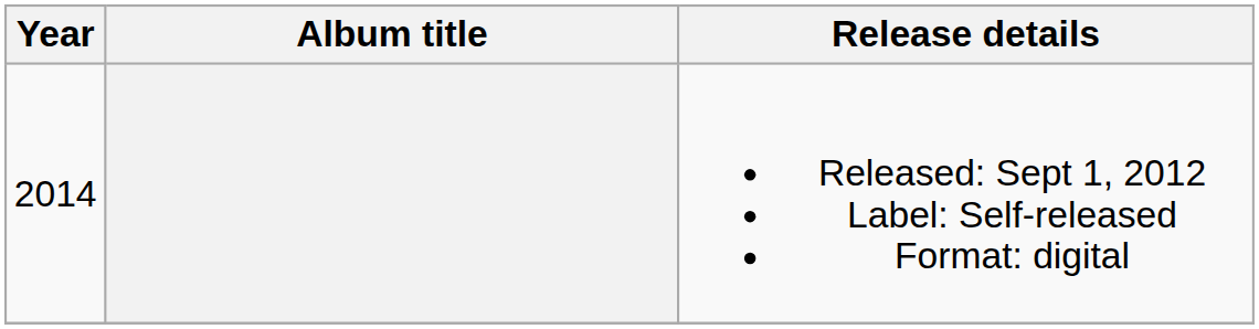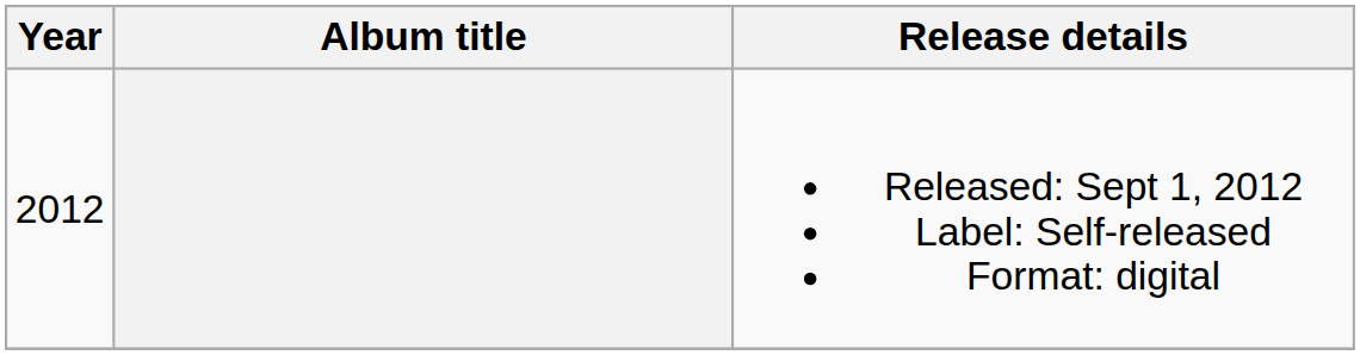 <table class="wikitable plainrowheaders" style="text-align:center;">
 <tr>
 <th>Year</th>
 <th scope="col" rowspan="1" style="width:15em;">Album title</th>
 <th scope="col" rowspan="1" style="width:15em;">Release details</th>
 </tr>
 <tr>
-<td>2014</td>
+<td>2012</td>
 <th></th>
 <td><br><ul><li>Released: Sept 1, 2012</li><li>Label: Self-released</li><li>Format: digital</li></ul></td>
 </tr>
 <tr>
 </tr>
 </table>
